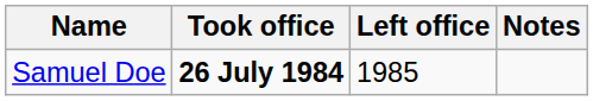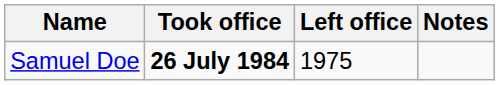 <table class="wikitable">
 <tr>
 <th>Name</th>
 <th>Took office</th>
 <th>Left office</th>
 <th>Notes</th>
 </tr>
 <tr>
 <td><a href='#'>Samuel Doe</a></td>
 <td><strong>26 July 1984</strong></td>
-<td>1985</td>
+<td>1975</td>
 <td></td>
 </tr>
 </table>
